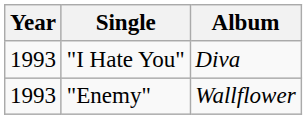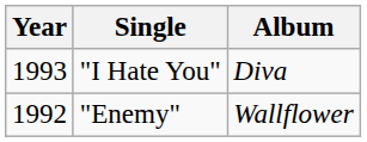 <table class="wikitable">
 <tr>
 <th>Year</th>
 <th>Single</th>
 <th>Album</th>
 </tr>
 <tr>
 <td>1993</td>
 <td>"I Hate You"</td>
 <td><em>Diva</em></td>
 </tr>
 <tr>
-<td>1993</td>
+<td>1992</td>
 <td>"Enemy"</td>
 <td><em>Wallflower</em></td>
 </tr>
 </table>
